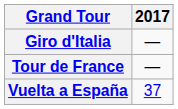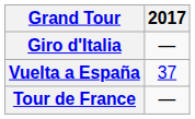 <table class="wikitable plainrowheaders">
 <tr>
 <th scope="col"><a href='#'>Grand Tour</a></th>
 <th scope="col">2017</th>
 </tr>
 <tr style="text-align:center;">
 <th scope="row"> <a href='#'>Giro d'Italia</a></th>
 <td>—</td>
 </tr>
 <tr style="text-align:center;">
+<th scope="row"> <a href='#'>Vuelta a España</a></th>
+<td><a href='#'>37</a></td>
+</tr>
+<tr style="text-align:center;">
 <th scope="row"> <a href='#'>Tour de France</a></th>
 <td>—</td>
 </tr>
-<tr style="text-align:center;">
-<th scope="row"> <a href='#'>Vuelta a España</a></th>
-<td><a href='#'>37</a></td>
-</tr>
 </table>
